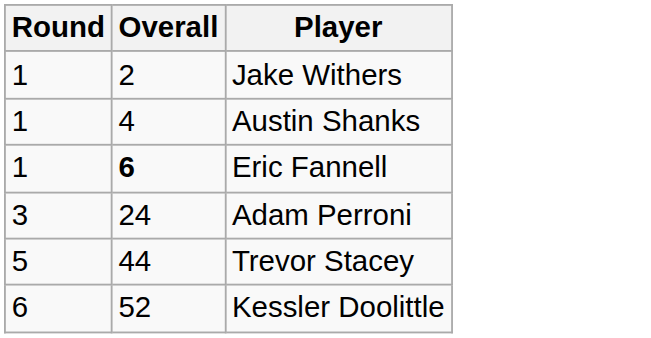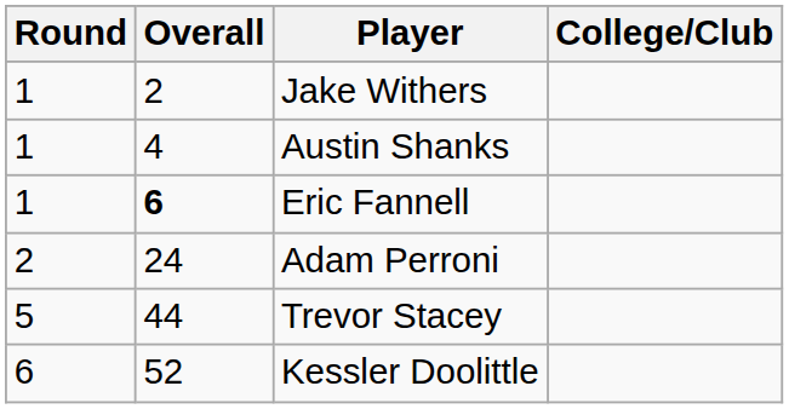 <table class="wikitable">
 <tr>
 <th>Round</th>
 <th>Overall</th>
 <th>Player</th>
+<th>College/Club</th>
 </tr>
 <tr>
 <td>1</td>
 <td>2</td>
 <td>Jake Withers</td>
+<td></td>
 </tr>
 <tr>
 <td>1</td>
 <td>4</td>
 <td>Austin Shanks</td>
+<td></td>
 </tr>
 <tr>
 <td>1</td>
 <td><strong>6</strong></td>
 <td>Eric Fannell</td>
+<td></td>
 </tr>
 <tr>
-<td>3</td>
+<td>2</td>
 <td>24</td>
 <td>Adam Perroni</td>
+<td></td>
 </tr>
 <tr>
 <td>5</td>
 <td>44</td>
 <td>Trevor Stacey</td>
+<td></td>
 </tr>
 <tr>
 <td>6</td>
 <td>52</td>
 <td>Kessler Doolittle</td>
+<td></td>
 </tr>
 </table>
